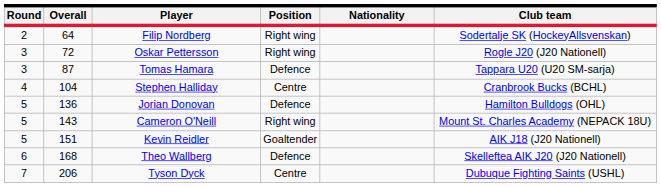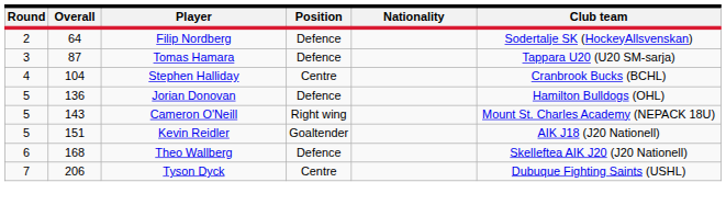 <table class="wikitable sortable" style="text-align:center">
 <tr style= "background:#FFFFFF; border-top:#010101 5px solid; border-bottom:#DA1A32 5px solid;">
 <th style="width:3em">Round</th>
 <th style="width:4em">Overall</th>
 <th style="width:15em">Player</th>
 <th style="width:5em">Position</th>
 <th style="width:10em">Nationality</th>
 <th style="width:20em">Club team</th>
 </tr>
 <tr>
 <td style="text-align:center;">2</td>
 <td style="text-align:center;">64<br></td>
 <td><a href='#'>Filip Nordberg</a></td>
-<td>Right wing</td>
+<td>Defence</td>
 <td></td>
 <td><a href='#'>Sodertalje SK</a> (<a href='#'>HockeyAllsvenskan</a>)</td>
-</tr>
-<tr>
-<td style="text-align:center;">3</td>
-<td style="text-align:center;">72</td>
-<td><a href='#'>Oskar Pettersson</a></td>
-<td>Right wing</td>
-<td></td>
-<td><a href='#'>Rogle J20</a> (J20 Nationell)</td>
 </tr>
 <tr>
 <td style="text-align:center;">3</td>
 <td style="text-align:center;">87<br></td>
 <td><a href='#'>Tomas Hamara</a></td>
 <td>Defence</td>
 <td></td>
 <td><a href='#'>Tappara U20</a> (U20 SM-sarja)</td>
 </tr>
 <tr>
 <td style="text-align:center;">4</td>
 <td style="text-align:center;">104</td>
 <td><a href='#'>Stephen Halliday</a></td>
 <td>Centre</td>
 <td></td>
 <td><a href='#'>Cranbrook Bucks</a> (BCHL)</td>
 </tr>
 <tr>
 <td style="text-align:center;">5</td>
 <td style="text-align:center;">136</td>
 <td><a href='#'>Jorian Donovan</a></td>
 <td>Defence</td>
 <td></td>
 <td><a href='#'>Hamilton Bulldogs</a> (OHL)</td>
 </tr>
 <tr>
 <td style="text-align:center;">5</td>
 <td style="text-align:center;">143<br></td>
 <td><a href='#'>Cameron O'Neill</a></td>
 <td>Right wing</td>
 <td></td>
 <td><a href='#'>Mount St. Charles Academy</a> (NEPACK 18U)</td>
 </tr>
 <tr>
 <td style="text-align:center;">5</td>
 <td style="text-align:center;">151<br></td>
 <td><a href='#'>Kevin Reidler</a></td>
 <td>Goaltender</td>
 <td></td>
 <td><a href='#'>AIK J18</a> (J20 Nationell)</td>
 </tr>
 <tr>
 <td style="text-align:center;">6</td>
 <td style="text-align:center;">168</td>
 <td><a href='#'>Theo Wallberg</a></td>
 <td>Defence</td>
 <td></td>
 <td><a href='#'>Skelleftea AIK J20</a> (J20 Nationell)</td>
 </tr>
 <tr>
 <td style="text-align:center;">7</td>
 <td style="text-align:center;">206<br></td>
 <td><a href='#'>Tyson Dyck</a></td>
 <td>Centre</td>
 <td></td>
 <td><a href='#'>Dubuque Fighting Saints</a> (USHL)</td>
 </tr>
 </table>
